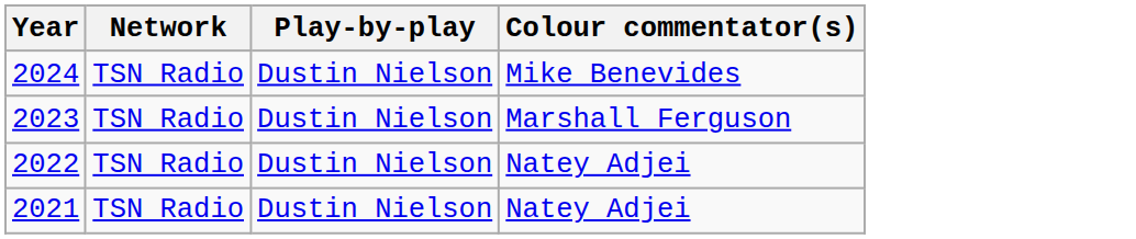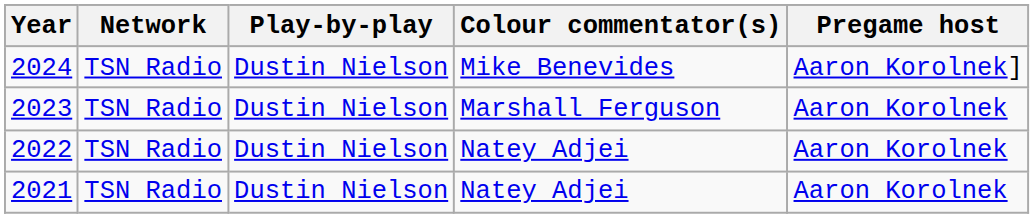 <table class="wikitable">
 <tr>
 <th><strong>Year</strong></th>
 <th><strong>Network</strong></th>
 <th><strong>Play-by-play</strong></th>
 <th><strong>Colour commentator(s)</strong></th>
+<th><strong>Pregame host</strong></th>
 </tr>
 <tr>
 <td><a href='#'>2024</a></td>
 <td><a href='#'>TSN Radio</a></td>
 <td><a href='#'>Dustin Nielson</a></td>
 <td><a href='#'>Mike Benevides</a></td>
+<td><a href='#'>Aaron Korolnek</a>]</td>
 </tr>
 <tr>
 <td><a href='#'>2023</a></td>
 <td><a href='#'>TSN Radio</a></td>
 <td><a href='#'>Dustin Nielson</a></td>
 <td><a href='#'>Marshall Ferguson</a></td>
+<td><a href='#'>Aaron Korolnek</a></td>
 </tr>
 <tr>
 <td><a href='#'>2022</a></td>
 <td><a href='#'>TSN Radio</a></td>
 <td><a href='#'>Dustin Nielson</a></td>
 <td><a href='#'>Natey Adjei</a></td>
+<td><a href='#'>Aaron Korolnek</a></td>
 </tr>
 <tr>
 <td><a href='#'>2021</a></td>
 <td><a href='#'>TSN Radio</a></td>
 <td><a href='#'>Dustin Nielson</a></td>
 <td><a href='#'>Natey Adjei</a></td>
+<td><a href='#'>Aaron Korolnek</a></td>
 </tr>
 </table>
